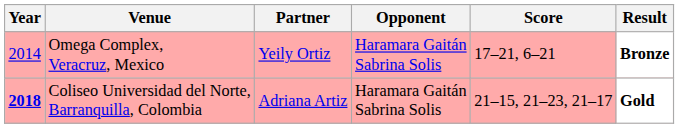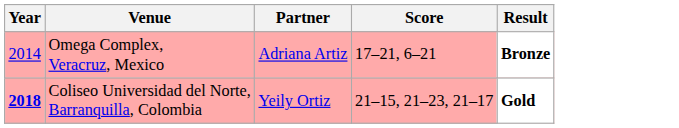 <table class="sortable wikitable" style="font-size: 90%;">
 <tr>
 <th>Year</th>
 <th>Venue</th>
 <th>Partner</th>
-<th>Opponent</th>
 <th>Score</th>
 <th>Result</th>
 </tr>
 <tr style="background:#FFAAAA">
 <td align="center"><a href='#'>2014</a></td>
 <td align="left">Omega Complex,<br><a href='#'>Veracruz</a>, Mexico</td>
-<td align="left"> <a href='#'>Yeily Ortiz</a></td>
-<td align="left"> <a href='#'>Haramara Gaitán</a><br> <a href='#'>Sabrina Solis</a></td>
+<td align="left"> <a href='#'>Adriana Artiz</a></td>
 <td align="left">17–21, 6–21</td>
 <td style="text-align:left; background:white"> <strong>Bronze</strong></td>
 </tr>
 <tr style="background:#FFAAAA">
 <td align="center"><strong><a href='#'>2018</a></strong></td>
 <td align="left">Coliseo Universidad del Norte,<br><a href='#'>Barranquilla</a>, Colombia</td>
-<td align="left"> <a href='#'>Adriana Artiz</a></td>
-<td align="left"> Haramara Gaitán<br> Sabrina Solis</td>
+<td align="left"> <a href='#'>Yeily Ortiz</a></td>
 <td align="left">21–15, 21–23, 21–17</td>
 <td style="text-align:left; background:white"> <strong>Gold</strong></td>
 </tr>
 </table>
